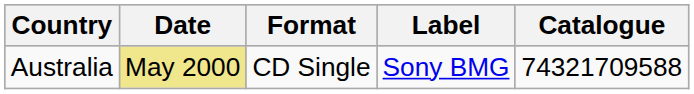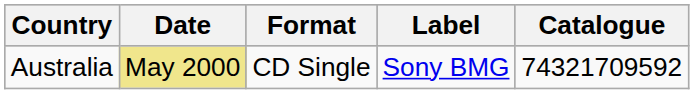 <table class="wikitable">
 <tr>
 <th>Country</th>
 <th>Date</th>
 <th>Format</th>
 <th>Label</th>
 <th>Catalogue</th>
 </tr>
 <tr>
 <td>Australia</td>
 <td style="background: khaki;">May 2000</td>
 <td>CD Single</td>
 <td><a href='#'>Sony BMG</a></td>
-<td>74321709588</td>
+<td>74321709592</td>
 </tr>
 </table>
